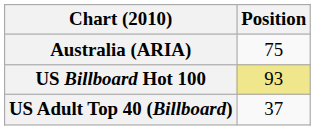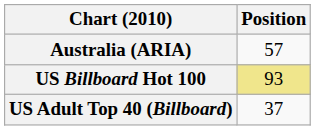 <table class="wikitable sortable plainrowheaders" style="text-align:center">
 <tr>
 <th scope="col">Chart (2010)</th>
 <th scope="col">Position</th>
 </tr>
 <tr>
 <th scope="row">Australia (ARIA)</th>
-<td>75</td>
+<td>57</td>
 </tr>
 <tr>
 <th scope="row">US <em>Billboard</em> Hot 100</th>
 <td style="background: khaki;">93</td>
 </tr>
 <tr>
 <th scope="row">US Adult Top 40 (<em>Billboard</em>)</th>
 <td>37</td>
 </tr>
 </table>
